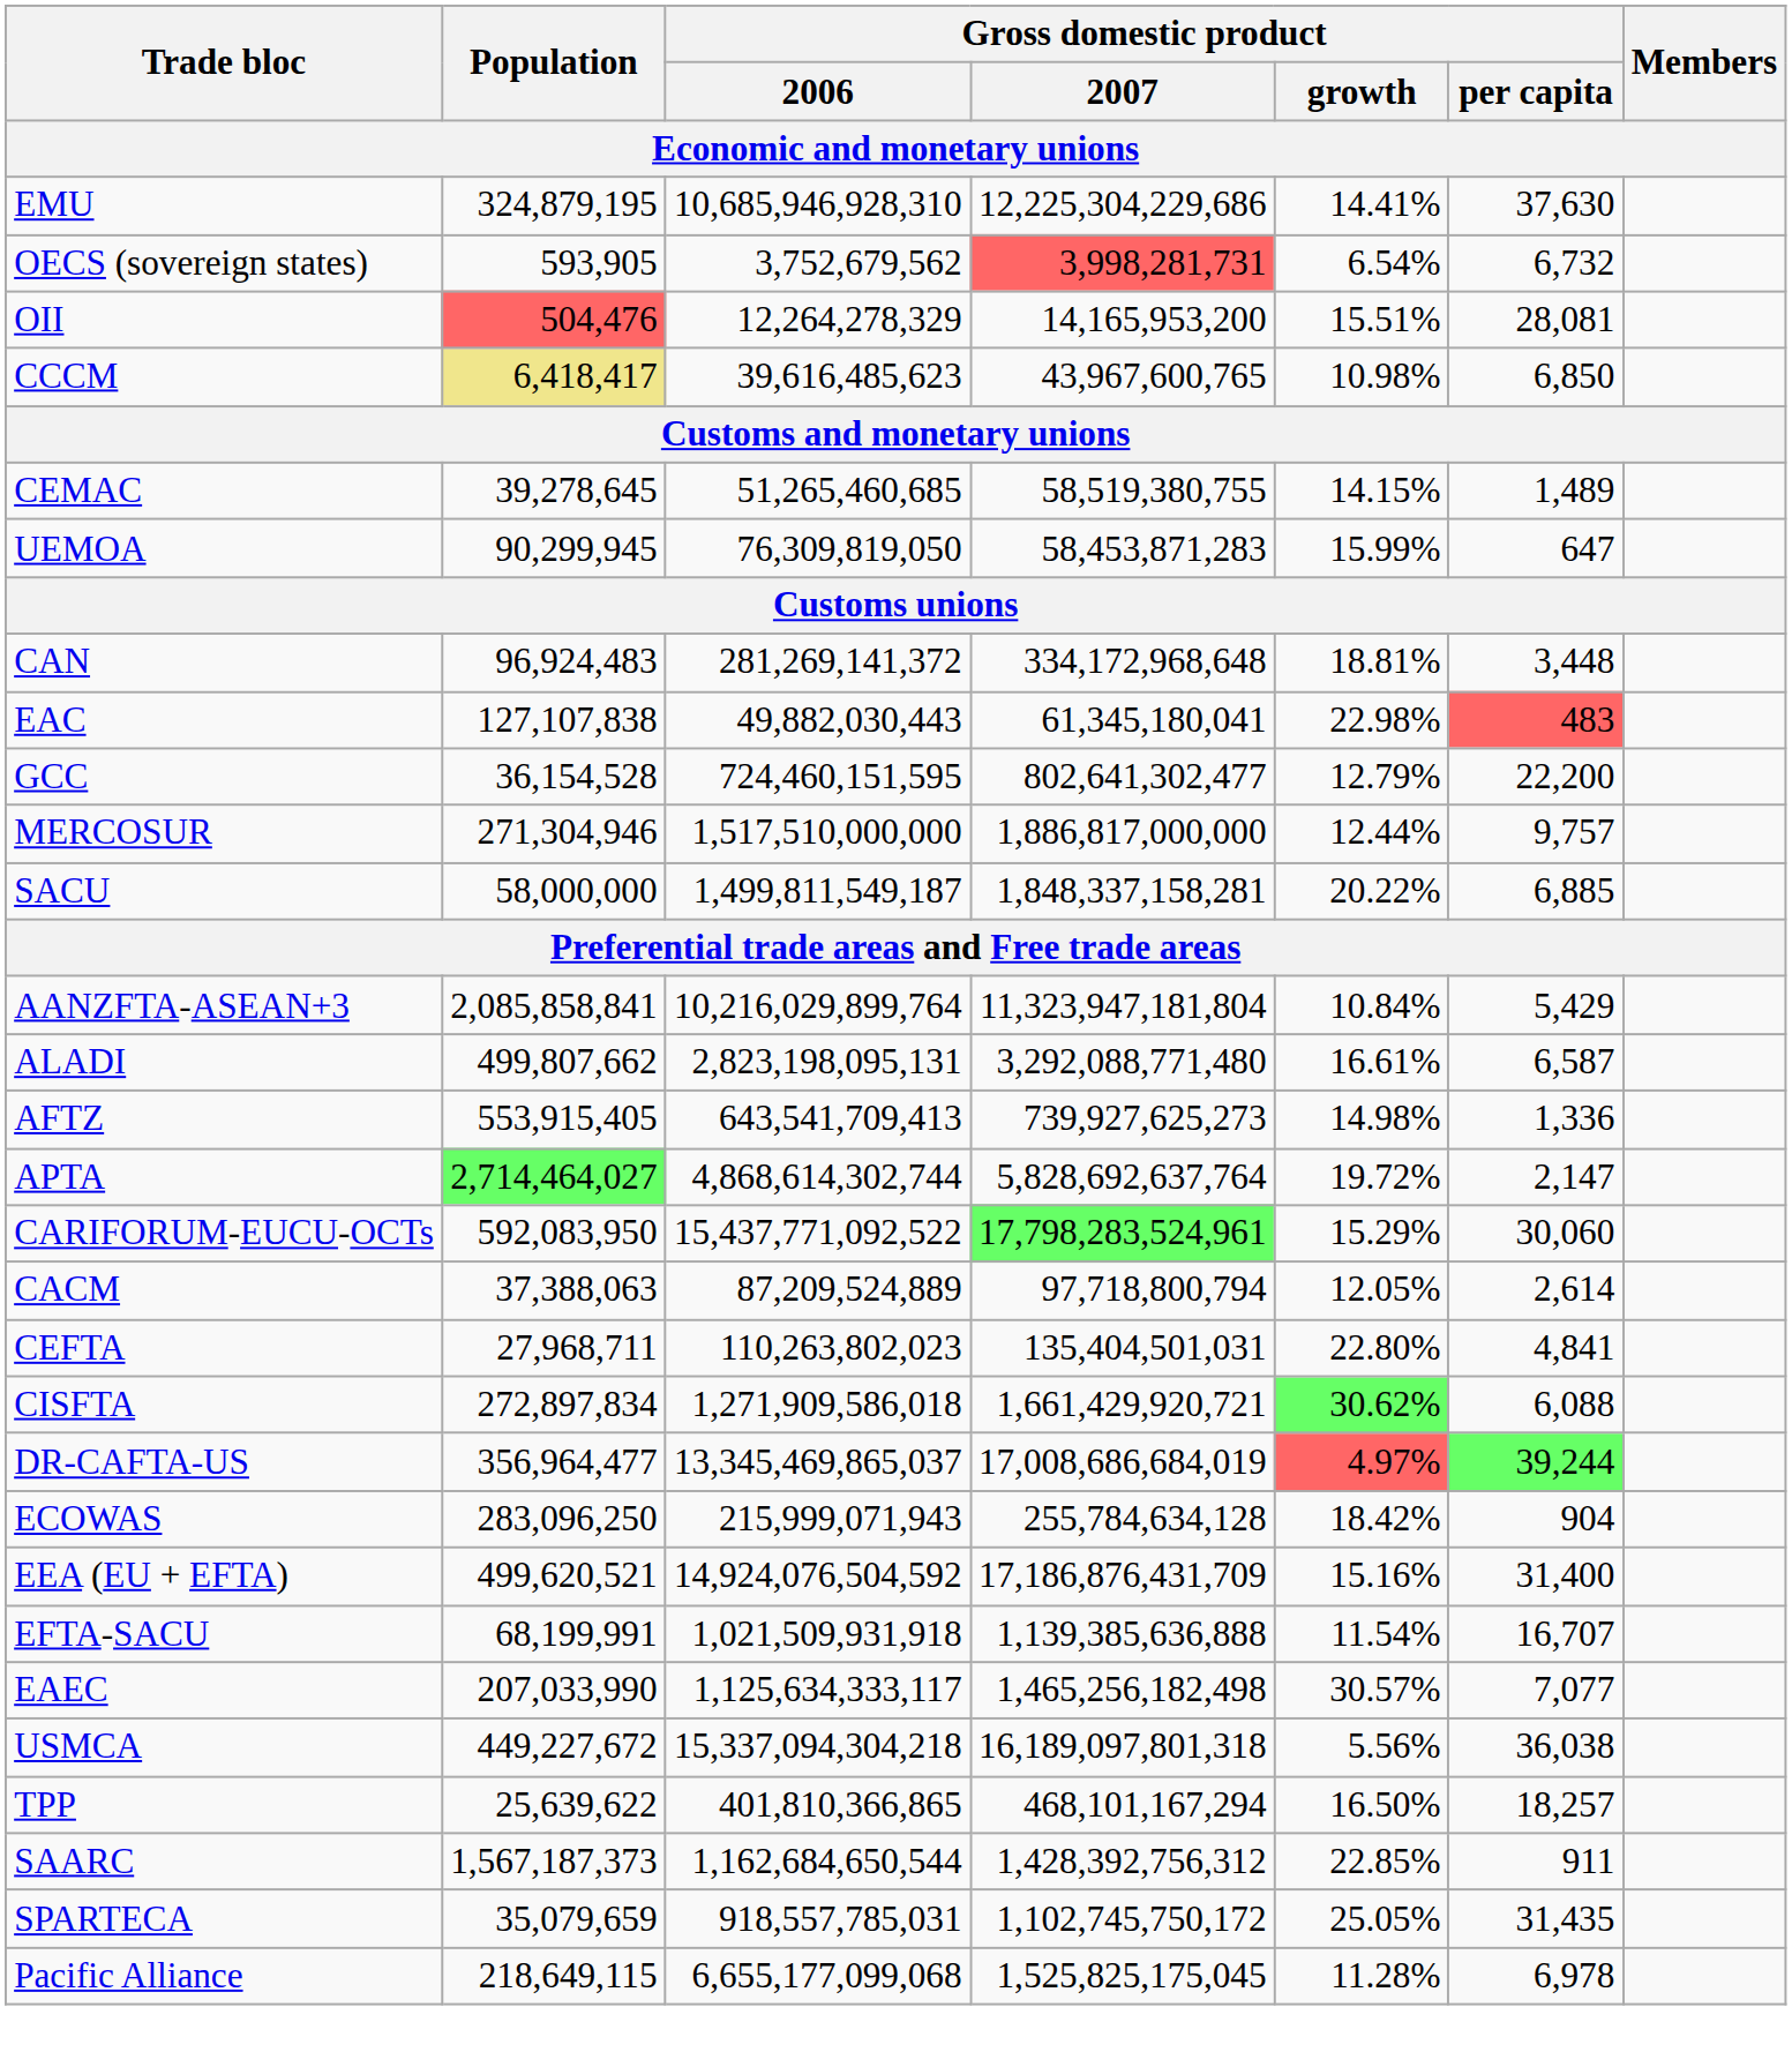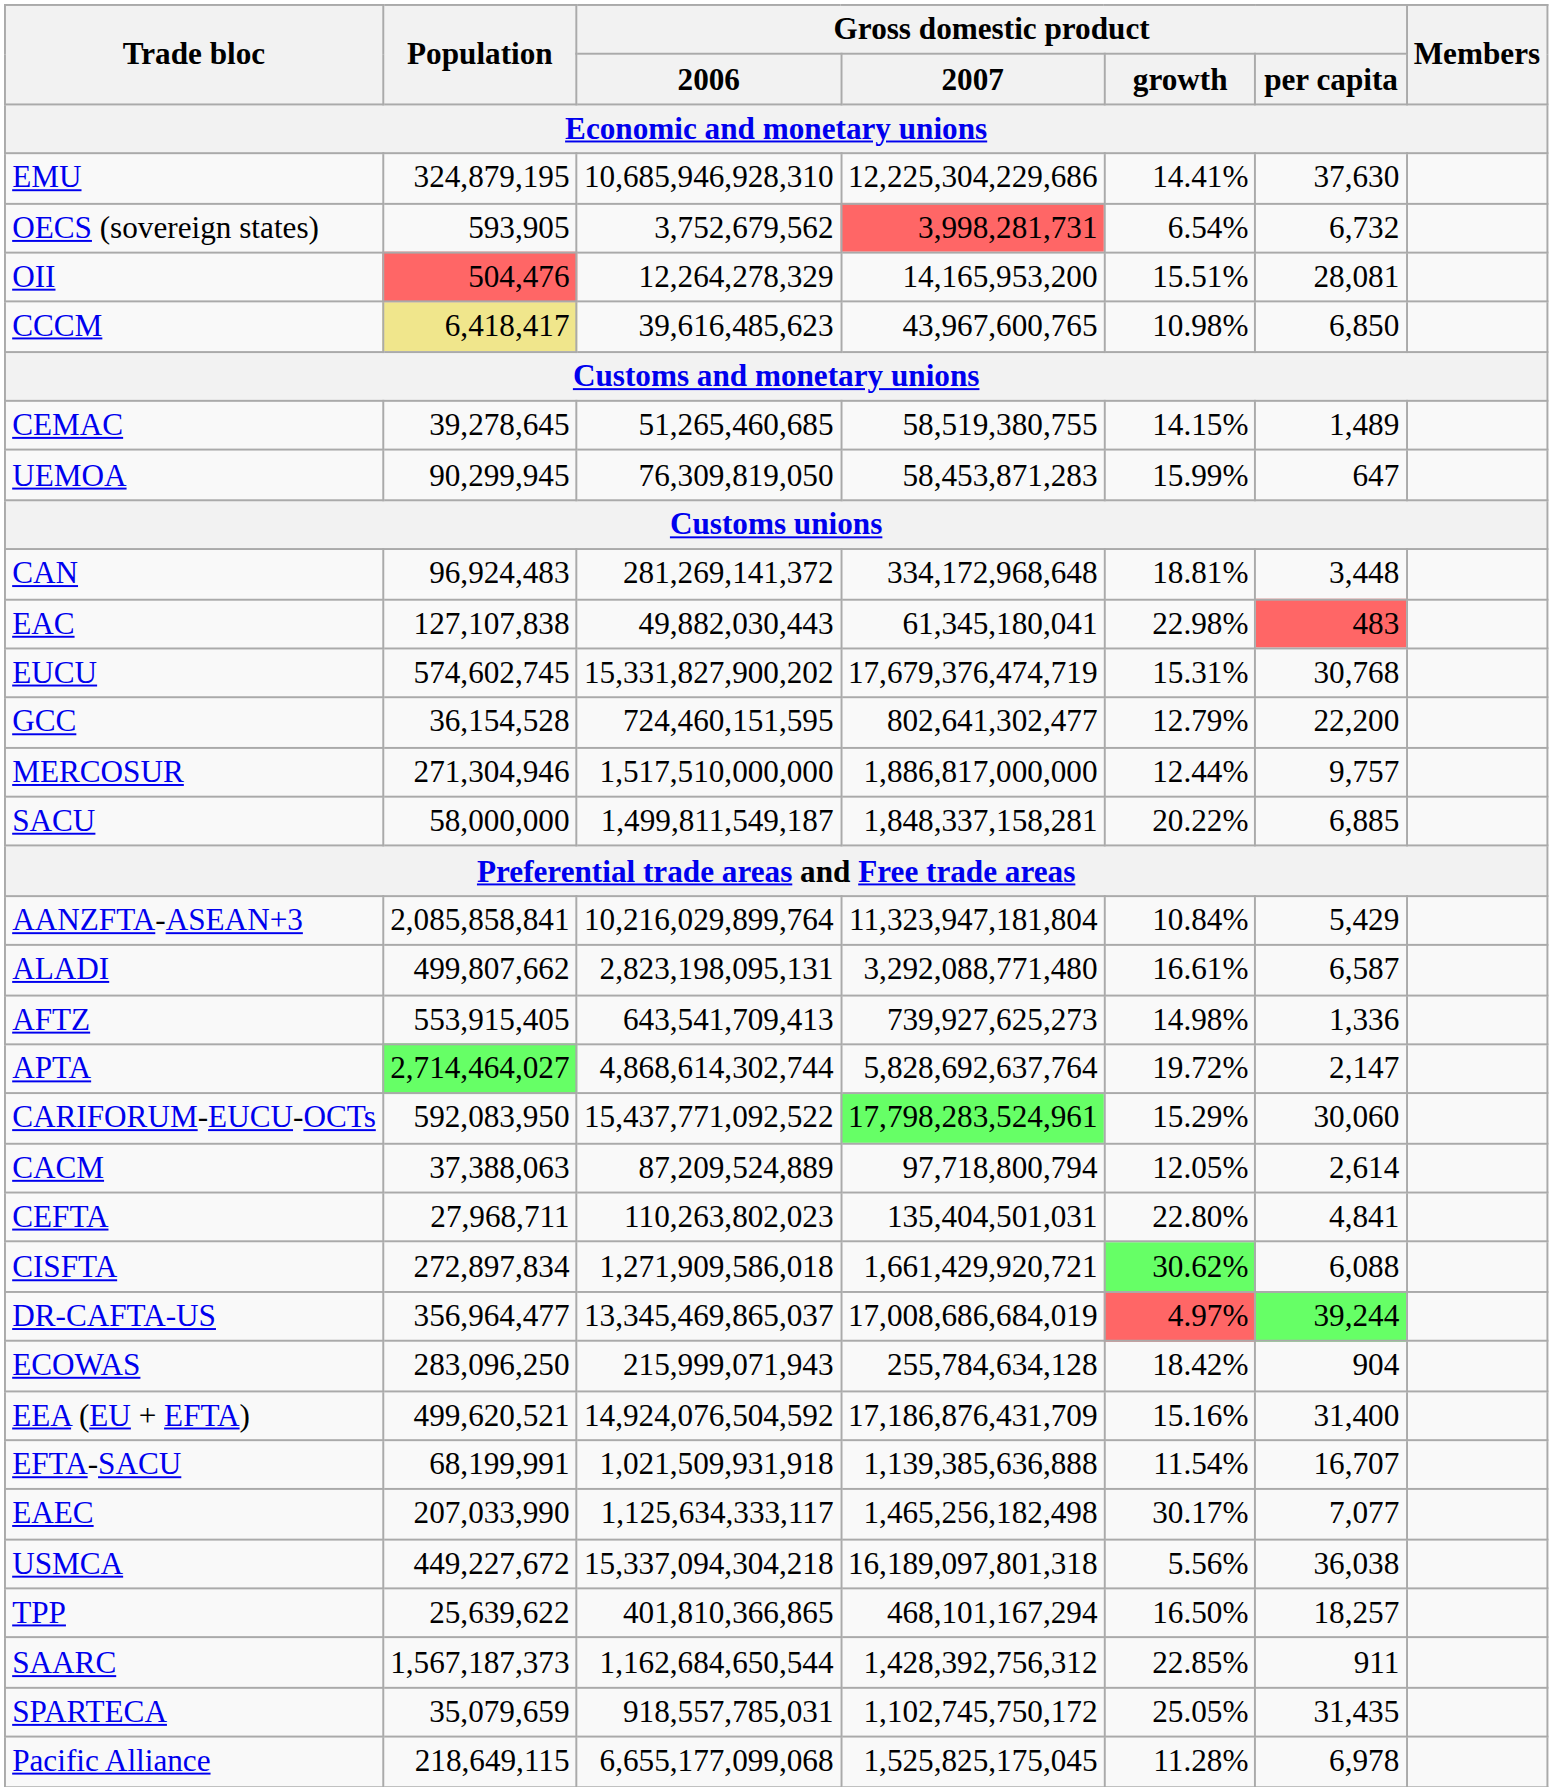 <table class="wikitable" style="text-align:right;">
 <tr>
 <th rowspan=2>Trade bloc</th>
 <th rowspan=2>Population</th>
 <th colspan=4>Gross domestic product</th>
 <th rowspan=2>Members</th>
 </tr>
 <tr>
 <th>2006</th>
 <th>2007</th>
 <th style="width:70px;">growth</th>
 <th style="width:70px;">per capita</th>
 </tr>
 <tr>
 <th colspan=7><a href='#'>Economic and monetary unions</a></th>
 </tr>
 <tr acp=African, Caribbean, and Pacific countries>
 <td align="left"><a href='#'>EMU</a></td>
 <td>324,879,195</td>
 <td>10,685,946,928,310</td>
 <td>12,225,304,229,686</td>
 <td>14.41%</td>
 <td>37,630</td>
 <td></td>
 </tr>
 <tr>
 <td align="left"><a href='#'>OECS</a> (sovereign states)</td>
 <td>593,905</td>
 <td>3,752,679,562</td>
 <td style="background:#ff6666;">3,998,281,731</td>
 <td>6.54%</td>
 <td>6,732</td>
 <td></td>
 </tr>
 <tr>
 <td align="left"><a href='#'>OII</a></td>
 <td style="background:#ff6666;">504,476</td>
 <td>12,264,278,329</td>
 <td>14,165,953,200</td>
 <td>15.51%</td>
 <td>28,081</td>
 <td></td>
 </tr>
 <tr>
 <td align="left"><a href='#'>CCCM</a></td>
 <td style="background: khaki;">6,418,417</td>
 <td>39,616,485,623</td>
 <td>43,967,600,765</td>
 <td>10.98%</td>
 <td>6,850</td>
 <td></td>
 </tr>
 <tr>
 <th colspan=7><a href='#'>Customs and monetary unions</a></th>
 </tr>
 <tr>
 <td align="left"><a href='#'>CEMAC</a></td>
 <td>39,278,645</td>
 <td>51,265,460,685</td>
 <td>58,519,380,755</td>
 <td>14.15%</td>
 <td>1,489</td>
 <td></td>
 </tr>
 <tr>
 <td align="left"><a href='#'>UEMOA</a></td>
 <td>90,299,945</td>
 <td>76,309,819,050</td>
 <td>58,453,871,283</td>
 <td>15.99%</td>
 <td>647</td>
 <td></td>
 </tr>
 <tr>
 <th colspan=7><a href='#'>Customs unions</a></th>
 </tr>
 <tr>
 <td align="left"><a href='#'>CAN</a></td>
 <td>96,924,483</td>
 <td>281,269,141,372</td>
 <td>334,172,968,648</td>
 <td>18.81%</td>
 <td>3,448</td>
 <td></td>
 </tr>
 <tr>
 <td align="left"><a href='#'>EAC</a></td>
 <td>127,107,838</td>
 <td>49,882,030,443</td>
 <td>61,345,180,041</td>
 <td>22.98%</td>
 <td style="background:#ff6666;">483</td>
+<td></td>
+</tr>
+<tr>
+<td align="left"><a href='#'>EUCU</a></td>
+<td>574,602,745</td>
+<td>15,331,827,900,202</td>
+<td>17,679,376,474,719</td>
+<td>15.31%</td>
+<td>30,768</td>
 <td></td>
 </tr>
 <tr>
 <td align="left"><a href='#'>GCC</a></td>
 <td>36,154,528</td>
 <td>724,460,151,595</td>
 <td>802,641,302,477</td>
 <td>12.79%</td>
 <td>22,200</td>
 <td></td>
 </tr>
 <tr>
 <td align="left"><a href='#'>MERCOSUR</a></td>
 <td>271,304,946</td>
 <td>1,517,510,000,000</td>
 <td>1,886,817,000,000</td>
 <td>12.44%</td>
 <td>9,757</td>
 <td></td>
 </tr>
 <tr>
 <td align="left"><a href='#'>SACU</a></td>
 <td>58,000,000</td>
 <td>1,499,811,549,187</td>
 <td>1,848,337,158,281</td>
 <td>20.22%</td>
 <td>6,885</td>
 <td></td>
 </tr>
 <tr>
 <th colspan=7><a href='#'>Preferential trade areas</a> and <a href='#'>Free trade areas</a></th>
 </tr>
 <tr>
 <td align="left"><a href='#'>AANZFTA</a>-<a href='#'>ASEAN+3</a></td>
 <td>2,085,858,841</td>
 <td>10,216,029,899,764</td>
 <td>11,323,947,181,804</td>
 <td>10.84%</td>
 <td>5,429</td>
 <td></td>
 </tr>
 <tr>
 <td align="left"><a href='#'>ALADI</a></td>
 <td>499,807,662</td>
 <td>2,823,198,095,131</td>
 <td>3,292,088,771,480</td>
 <td>16.61%</td>
 <td>6,587</td>
 <td></td>
 </tr>
 <tr>
 <td align="left"><a href='#'>AFTZ</a></td>
 <td>553,915,405</td>
 <td>643,541,709,413</td>
 <td>739,927,625,273</td>
 <td>14.98%</td>
 <td>1,336</td>
 <td></td>
 </tr>
 <tr>
 <td align="left"><a href='#'>APTA</a></td>
 <td style="background:#66ff66;">2,714,464,027</td>
 <td>4,868,614,302,744</td>
 <td>5,828,692,637,764</td>
 <td>19.72%</td>
 <td>2,147</td>
 <td></td>
 </tr>
 <tr>
 <td align="left"><a href='#'>CARIFORUM</a>-<a href='#'>EUCU</a>-<a href='#'>OCTs</a></td>
 <td>592,083,950</td>
 <td>15,437,771,092,522</td>
 <td style="background:#66ff66;">17,798,283,524,961</td>
 <td>15.29%</td>
 <td>30,060</td>
 <td></td>
 </tr>
 <tr>
 <td align="left"><a href='#'>CACM</a></td>
 <td>37,388,063</td>
 <td>87,209,524,889</td>
 <td>97,718,800,794</td>
 <td>12.05%</td>
 <td>2,614</td>
 <td></td>
 </tr>
 <tr>
 <td align="left"><a href='#'>CEFTA</a></td>
 <td>27,968,711</td>
 <td>110,263,802,023</td>
 <td>135,404,501,031</td>
 <td>22.80%</td>
 <td>4,841</td>
 <td></td>
 </tr>
 <tr>
 <td align="left"><a href='#'>CISFTA</a></td>
 <td>272,897,834</td>
 <td>1,271,909,586,018</td>
 <td>1,661,429,920,721</td>
 <td style="background:#66ff66;">30.62%</td>
 <td>6,088</td>
 <td></td>
 </tr>
 <tr>
 <td align="left"><a href='#'>DR-CAFTA-US</a></td>
 <td>356,964,477</td>
 <td>13,345,469,865,037</td>
 <td>17,008,686,684,019</td>
 <td style="background:#ff6666;">4.97%</td>
 <td style="background:#66ff66;">39,244</td>
 <td></td>
 </tr>
 <tr>
 <td align="left"><a href='#'>ECOWAS</a></td>
 <td>283,096,250</td>
 <td>215,999,071,943</td>
 <td>255,784,634,128</td>
 <td>18.42%</td>
 <td>904</td>
 <td></td>
 </tr>
 <tr>
 <td align="left"><a href='#'>EEA</a> (<a href='#'>EU</a> + <a href='#'>EFTA</a>)</td>
 <td>499,620,521</td>
 <td>14,924,076,504,592</td>
 <td>17,186,876,431,709</td>
 <td>15.16%</td>
 <td>31,400</td>
 <td></td>
 </tr>
 <tr>
 <td align="left"><a href='#'>EFTA</a>-<a href='#'>SACU</a></td>
 <td>68,199,991</td>
 <td>1,021,509,931,918</td>
 <td>1,139,385,636,888</td>
 <td>11.54%</td>
 <td>16,707</td>
 <td></td>
 </tr>
 <tr>
 <td align="left"><a href='#'>EAEC</a></td>
 <td>207,033,990</td>
 <td>1,125,634,333,117</td>
 <td>1,465,256,182,498</td>
-<td>30.57%</td>
+<td>30.17%</td>
 <td>7,077</td>
 <td></td>
 </tr>
 <tr>
 <td align="left"><a href='#'>USMCA</a></td>
 <td>449,227,672</td>
 <td>15,337,094,304,218</td>
 <td>16,189,097,801,318</td>
 <td>5.56%</td>
 <td>36,038</td>
 <td></td>
 </tr>
 <tr>
 <td align="left"><a href='#'>TPP</a></td>
 <td>25,639,622</td>
 <td>401,810,366,865</td>
 <td>468,101,167,294</td>
 <td>16.50%</td>
 <td>18,257</td>
 <td></td>
 </tr>
 <tr>
 <td align="left"><a href='#'>SAARC</a></td>
 <td>1,567,187,373</td>
 <td>1,162,684,650,544</td>
 <td>1,428,392,756,312</td>
 <td>22.85%</td>
 <td>911</td>
 <td></td>
 </tr>
 <tr>
 <td align="left"><a href='#'>SPARTECA</a></td>
 <td>35,079,659</td>
 <td>918,557,785,031</td>
 <td>1,102,745,750,172</td>
 <td>25.05%</td>
 <td>31,435</td>
 <td></td>
 </tr>
 <tr>
 <td align="left"><a href='#'>Pacific Alliance</a></td>
 <td>218,649,115</td>
 <td>6,655,177,099,068</td>
 <td>1,525,825,175,045</td>
 <td>11.28%</td>
 <td>6,978</td>
 <td></td>
 </tr>
 </table>
